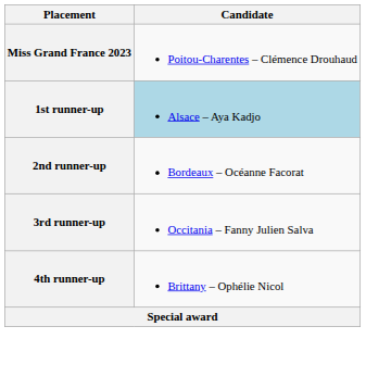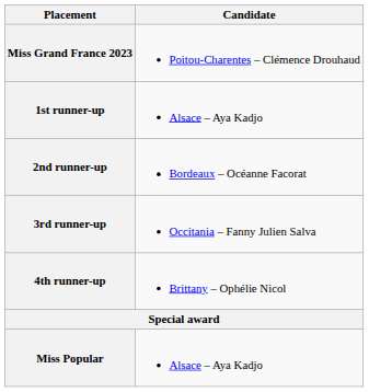 <table class="wikitable" style="font-size: 95%">
 <tr>
 <th>Placement</th>
 <th>Candidate</th>
 </tr>
 <tr>
 <th>Miss Grand France 2023</th>
 <td><br><ul><li><a href='#'>Poitou-Charentes</a> – Clémence Drouhaud</li></ul></td>
 </tr>
 <tr>
 <th>1st runner-up</th>
-<td style="background: lightblue;"><br><ul><li><a href='#'>Alsace</a> – Aya Kadjo</li></ul></td>
+<td><br><ul><li><a href='#'>Alsace</a> – Aya Kadjo</li></ul></td>
 </tr>
 <tr>
 <th>2nd runner-up</th>
 <td><br><ul><li><a href='#'>Bordeaux</a> – Océanne Facorat</li></ul></td>
 </tr>
 <tr>
 <th>3rd runner-up</th>
 <td><br><ul><li><a href='#'>Occitania</a> – Fanny Julien Salva</li></ul></td>
 </tr>
 <tr>
 <th>4th runner-up</th>
 <td><br><ul><li><a href='#'>Brittany</a> – Ophélie Nicol</li></ul></td>
 </tr>
 <tr>
 <th colspan=2>Special award</th>
 </tr>
+<tr>
+<th>Miss Popular</th>
+<td><br><ul><li><a href='#'>Alsace</a> – Aya Kadjo</li></ul></td>
+</tr>
 </table>
